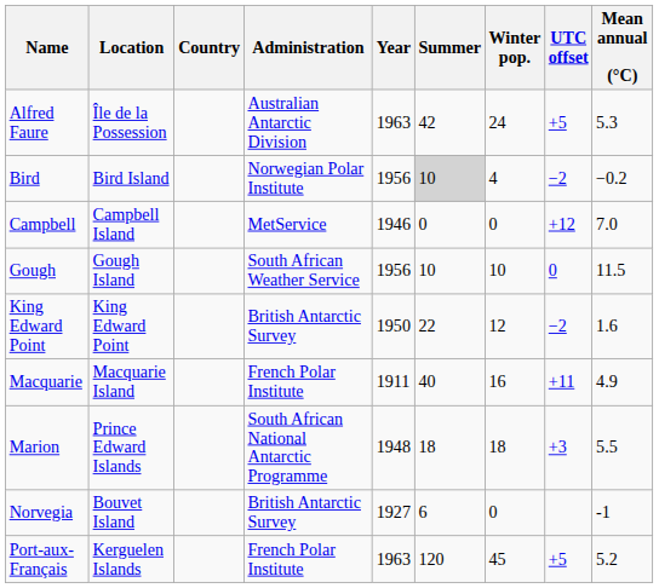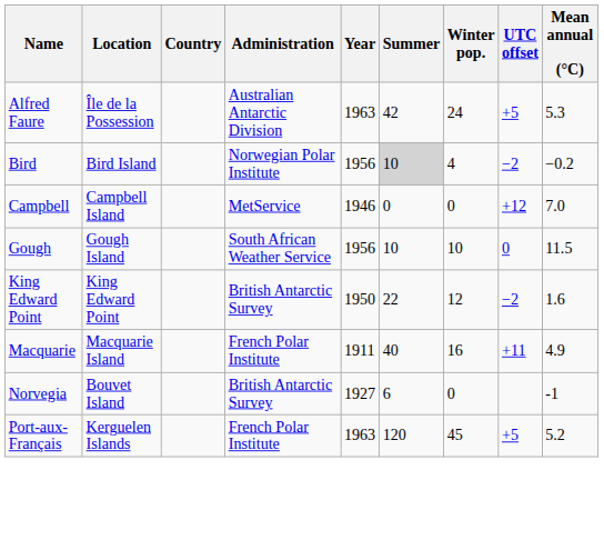 <table class="wikitable sortable col5right col6right col7right col8right col9right">
 <tr>
 <th>Name</th>
 <th>Location</th>
 <th>Country</th>
 <th>Administration</th>
 <th data-sort-type="number">Year </th>
 <th data-sort-type="number">Summer<br></th>
 <th data-sort-type="number">Winter<br>pop.</th>
 <th data-sort-type="number"><a href='#'>UTC<br>offset</a></th>
 <th data-sort-type="number">Mean annual<br><br>(°C)</th>
 </tr>
 <tr>
 <td><a href='#'>Alfred Faure</a></td>
 <td><a href='#'>Île de la Possession</a></td>
 <td></td>
 <td><a href='#'>Australian Antarctic Division</a></td>
 <td>1963</td>
 <td>42</td>
 <td>24</td>
 <td><a href='#'>+5</a></td>
 <td>5.3</td>
 </tr>
 <tr>
 <td><a href='#'>Bird</a></td>
 <td><a href='#'>Bird Island</a></td>
 <td></td>
 <td><a href='#'>Norwegian Polar Institute</a></td>
 <td>1956</td>
 <td style="background: lightgrey;">10</td>
 <td>4</td>
 <td><a href='#'>−2</a></td>
 <td>−0.2</td>
 </tr>
 <tr>
 <td><a href='#'>Campbell</a></td>
 <td><a href='#'>Campbell Island</a></td>
 <td></td>
 <td><a href='#'>MetService</a></td>
 <td>1946</td>
 <td>0</td>
 <td>0</td>
 <td><a href='#'>+12</a></td>
 <td>7.0</td>
 </tr>
 <tr>
 <td><a href='#'>Gough</a></td>
 <td><a href='#'>Gough Island</a></td>
 <td></td>
 <td><a href='#'>South African Weather Service</a></td>
 <td>1956</td>
 <td>10</td>
 <td>10</td>
 <td><a href='#'>0</a></td>
 <td>11.5</td>
 </tr>
 <tr>
 <td><a href='#'>King Edward Point</a></td>
 <td><a href='#'>King Edward Point</a></td>
 <td></td>
 <td><a href='#'>British Antarctic Survey</a></td>
 <td>1950</td>
 <td>22</td>
 <td>12</td>
 <td><a href='#'>−2</a></td>
 <td>1.6</td>
 </tr>
 <tr>
 <td><a href='#'>Macquarie</a></td>
 <td><a href='#'>Macquarie Island</a></td>
 <td></td>
 <td><a href='#'>French Polar Institute</a></td>
 <td>1911</td>
 <td>40</td>
 <td>16</td>
 <td><a href='#'>+11</a></td>
 <td>4.9</td>
 </tr>
 <tr>
-<td><a href='#'>Marion</a></td>
-<td><a href='#'>Prince Edward Islands</a></td>
-<td></td>
-<td><a href='#'>South African National Antarctic Programme</a></td>
-<td>1948</td>
-<td>18</td>
-<td>18</td>
-<td><a href='#'>+3</a></td>
-<td>5.5</td>
-</tr>
-<tr>
 <td><a href='#'>Norvegia</a></td>
 <td><a href='#'>Bouvet Island</a></td>
 <td></td>
 <td><a href='#'>British Antarctic Survey</a></td>
 <td>1927</td>
 <td>6</td>
 <td>0</td>
 <td></td>
 <td>-1</td>
 </tr>
 <tr>
 <td><a href='#'>Port-aux-Français</a></td>
 <td><a href='#'>Kerguelen Islands</a></td>
 <td></td>
 <td><a href='#'>French Polar Institute</a></td>
 <td>1963</td>
 <td>120</td>
 <td>45</td>
 <td><a href='#'>+5</a></td>
 <td>5.2</td>
 </tr>
 </table>
